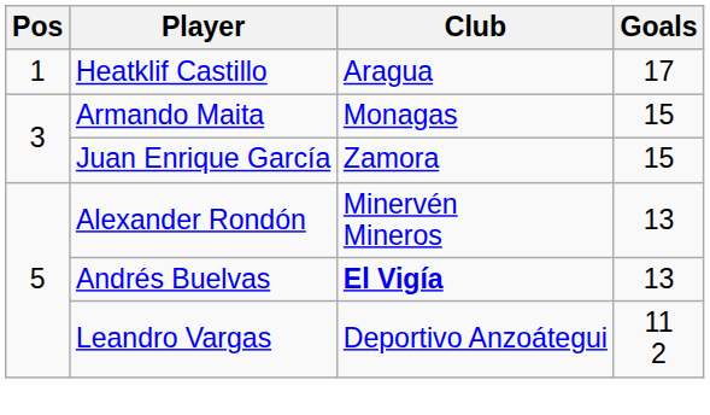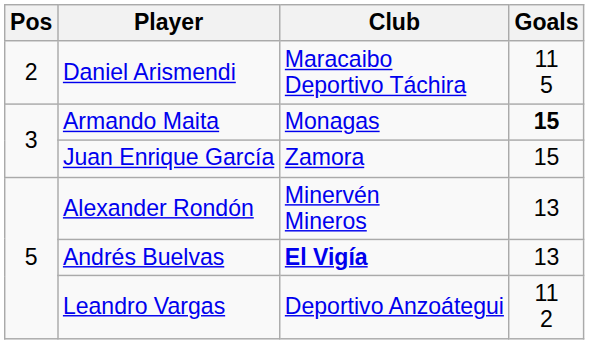 <table class="wikitable">
 <tr>
 <th width=28>Pos</th>
 <th>Player</th>
 <th>Club</th>
 <th>Goals</th>
 </tr>
 <tr>
-<td align="center">1</td>
-<td> <a href='#'>Heatklif Castillo</a></td>
-<td><a href='#'>Aragua</a></td>
-<td align=center>17</td>
+<td align="center">2</td>
+<td> <a href='#'>Daniel Arismendi</a></td>
+<td><a href='#'>Maracaibo</a><br><a href='#'>Deportivo Táchira</a></td>
+<td align=center>11<br>5</td>
 </tr>
 <tr>
 <td rowspan=2 align="center">3</td>
 <td> <a href='#'>Armando Maita</a></td>
 <td><a href='#'>Monagas</a></td>
-<td align=center>15</td>
+<td align=center><strong>15</strong></td>
 </tr>
 <tr>
 <td> <a href='#'>Juan Enrique García</a></td>
 <td><a href='#'>Zamora</a></td>
 <td align=center>15</td>
 </tr>
 <tr>
 <td rowspan=3 align="center">5</td>
 <td> <a href='#'>Alexander Rondón</a></td>
 <td><a href='#'>Minervén</a><br><a href='#'>Mineros</a></td>
 <td align=center>13</td>
 </tr>
 <tr>
 <td> <a href='#'>Andrés Buelvas</a></td>
 <td><strong><a href='#'>El Vigía</a></strong></td>
 <td align=center>13</td>
 </tr>
 <tr>
 <td> <a href='#'>Leandro Vargas</a></td>
 <td><a href='#'>Deportivo Anzoátegui</a></td>
 <td align=center>11<br>2</td>
 </tr>
 </table>
